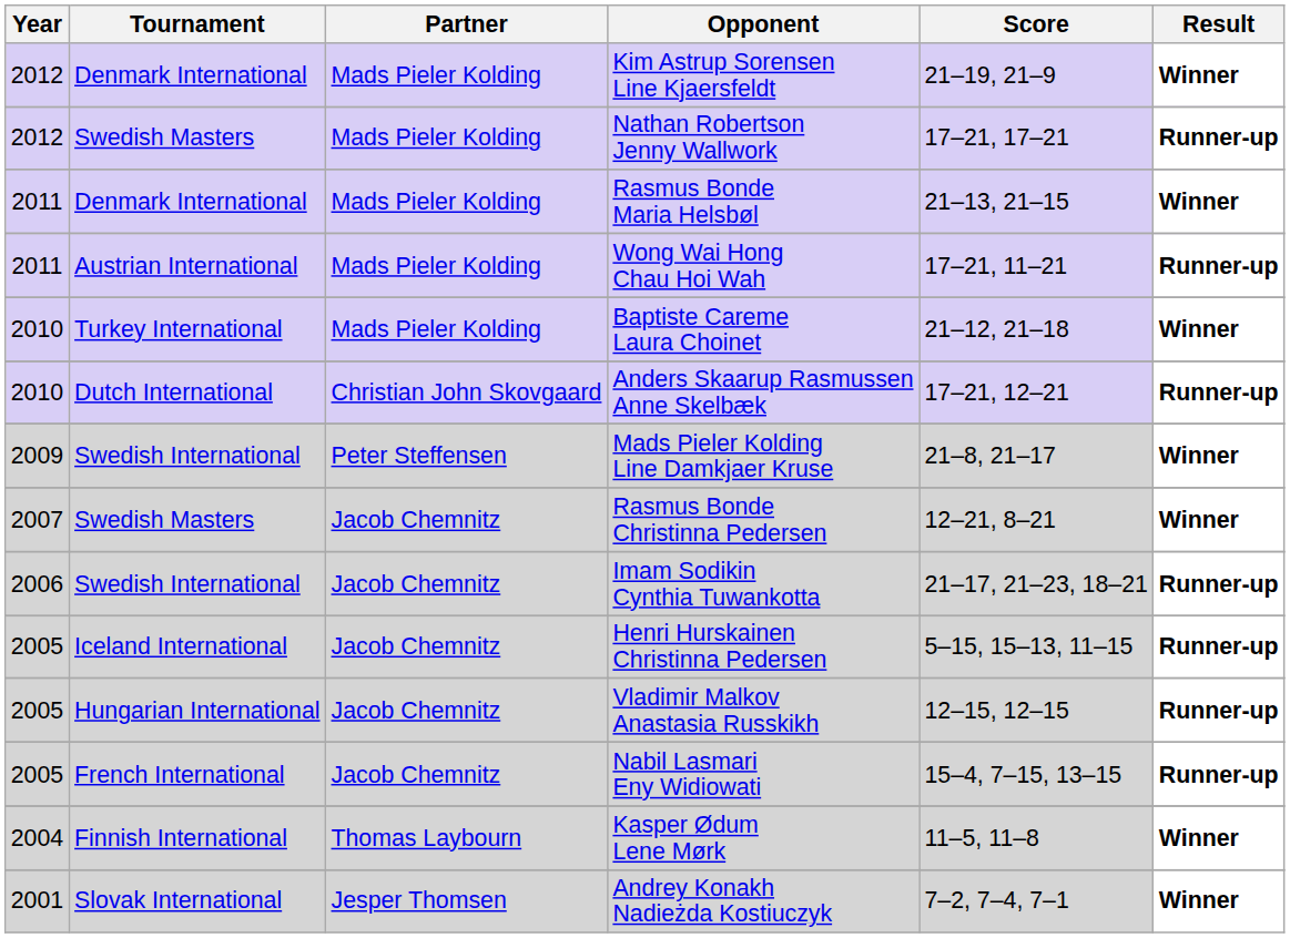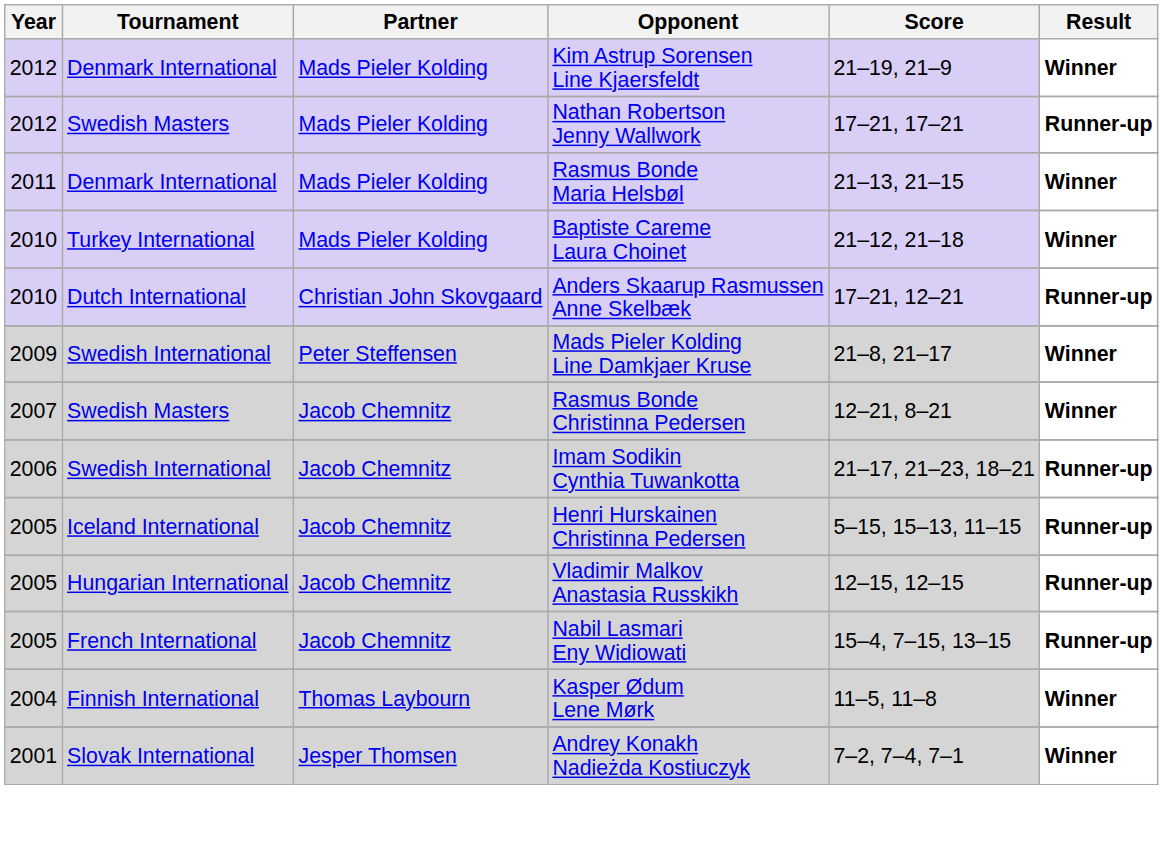 <table class="sortable wikitable" style="font-size: 90%;">
 <tr>
 <th>Year</th>
 <th>Tournament</th>
 <th>Partner</th>
 <th>Opponent</th>
 <th>Score</th>
 <th>Result</th>
 </tr>
 <tr style="background:#D8CEF6">
 <td align="center">2012</td>
 <td align="left"><a href='#'>Denmark International</a></td>
 <td align="left"> <a href='#'>Mads Pieler Kolding</a></td>
 <td align="left"> <a href='#'>Kim Astrup Sorensen</a> <br>  <a href='#'>Line Kjaersfeldt</a></td>
 <td align="left">21–19, 21–9</td>
 <td style="text-align:left; background:white"> <strong>Winner</strong></td>
 </tr>
 <tr>
 </tr>
 <tr style="background:#D8CEF6">
 <td align="center">2012</td>
 <td align="left"><a href='#'>Swedish Masters</a></td>
 <td align="left"> <a href='#'>Mads Pieler Kolding</a></td>
 <td align="left"> <a href='#'>Nathan Robertson</a> <br>  <a href='#'>Jenny Wallwork</a></td>
 <td align="left">17–21, 17–21</td>
 <td style="text-align:left; background:white"> <strong>Runner-up</strong></td>
 </tr>
 <tr>
 </tr>
 <tr style="background:#D8CEF6">
 <td align="center">2011</td>
 <td align="left"><a href='#'>Denmark International</a></td>
 <td align="left"> <a href='#'>Mads Pieler Kolding</a></td>
 <td align="left"> <a href='#'>Rasmus Bonde</a> <br>  <a href='#'>Maria Helsbøl</a></td>
 <td align="left">21–13, 21–15</td>
 <td style="text-align:left; background:white"> <strong>Winner</strong></td>
 </tr>
 <tr>
-</tr>
-<tr style="background:#D8CEF6">
-<td align="center">2011</td>
-<td align="left"><a href='#'>Austrian International</a></td>
-<td align="left"> <a href='#'>Mads Pieler Kolding</a></td>
-<td align="left"> <a href='#'>Wong Wai Hong</a> <br>  <a href='#'>Chau Hoi Wah</a></td>
-<td align="left">17–21, 11–21</td>
-<td style="text-align:left; background:white"> <strong>Runner-up</strong></td>
 </tr>
 <tr>
 </tr>
 <tr style="background:#D8CEF6">
 <td align="center">2010</td>
 <td align="left"><a href='#'>Turkey International</a></td>
 <td align="left"> <a href='#'>Mads Pieler Kolding</a></td>
 <td align="left"> <a href='#'>Baptiste Careme</a> <br>  <a href='#'>Laura Choinet</a></td>
 <td align="left">21–12, 21–18</td>
 <td style="text-align:left; background:white"> <strong>Winner</strong></td>
 </tr>
 <tr>
 </tr>
 <tr style="background:#D8CEF6">
 <td align="center">2010</td>
 <td align="left"><a href='#'>Dutch International</a></td>
 <td align="left"> <a href='#'>Christian John Skovgaard</a></td>
 <td align="left"> <a href='#'>Anders Skaarup Rasmussen</a> <br>  <a href='#'>Anne Skelbæk</a></td>
 <td align="left">17–21, 12–21</td>
 <td style="text-align:left; background:white"> <strong>Runner-up</strong></td>
 </tr>
 <tr>
 </tr>
 <tr style="background:#D5D5D5">
 <td align="center">2009</td>
 <td align="left"><a href='#'>Swedish International</a></td>
 <td align="left"> <a href='#'>Peter Steffensen</a></td>
 <td align="left"> <a href='#'>Mads Pieler Kolding</a> <br>  <a href='#'>Line Damkjaer Kruse</a></td>
 <td align="left">21–8, 21–17</td>
 <td style="text-align:left; background:white"> <strong>Winner</strong></td>
 </tr>
 <tr>
 </tr>
 <tr style="background:#D5D5D5">
 <td align="center">2007</td>
 <td align="left"><a href='#'>Swedish Masters</a></td>
 <td align="left"> <a href='#'>Jacob Chemnitz</a></td>
 <td align="left"> <a href='#'>Rasmus Bonde</a> <br>  <a href='#'>Christinna Pedersen</a></td>
 <td align="left">12–21, 8–21</td>
 <td style="text-align:left; background:white"> <strong>Winner</strong></td>
 </tr>
 <tr>
 </tr>
 <tr style="background:#D5D5D5">
 <td align="center">2006</td>
 <td align="left"><a href='#'>Swedish International</a></td>
 <td align="left"> <a href='#'>Jacob Chemnitz</a></td>
 <td align="left"> <a href='#'>Imam Sodikin</a> <br>  <a href='#'>Cynthia Tuwankotta</a></td>
 <td align="left">21–17, 21–23, 18–21</td>
 <td style="text-align:left; background:white"> <strong>Runner-up</strong></td>
 </tr>
 <tr>
 </tr>
 <tr style="background:#D5D5D5">
 <td align="center">2005</td>
 <td align="left"><a href='#'>Iceland International</a></td>
 <td align="left"> <a href='#'>Jacob Chemnitz</a></td>
 <td align="left"> <a href='#'>Henri Hurskainen</a> <br>  <a href='#'>Christinna Pedersen</a></td>
 <td align="left">5–15, 15–13, 11–15</td>
 <td style="text-align:left; background:white"> <strong>Runner-up</strong></td>
 </tr>
 <tr>
 </tr>
 <tr style="background:#D5D5D5">
 <td align="center">2005</td>
 <td align="left"><a href='#'>Hungarian International</a></td>
 <td align="left"> <a href='#'>Jacob Chemnitz</a></td>
 <td align="left"> <a href='#'>Vladimir Malkov</a> <br>  <a href='#'>Anastasia Russkikh</a></td>
 <td align="left">12–15, 12–15</td>
 <td style="text-align:left; background:white"> <strong>Runner-up</strong></td>
 </tr>
 <tr>
 </tr>
 <tr style="background:#D5D5D5">
 <td align="center">2005</td>
 <td align="left"><a href='#'>French International</a></td>
 <td align="left"> <a href='#'>Jacob Chemnitz</a></td>
 <td align="left"> <a href='#'>Nabil Lasmari</a> <br>  <a href='#'>Eny Widiowati</a></td>
 <td align="left">15–4, 7–15, 13–15</td>
 <td style="text-align:left; background:white"> <strong>Runner-up</strong></td>
 </tr>
 <tr>
 </tr>
 <tr style="background:#D5D5D5">
 <td align="center">2004</td>
 <td align="left"><a href='#'>Finnish International</a></td>
 <td align="left"> <a href='#'>Thomas Laybourn</a></td>
 <td align="left"> <a href='#'>Kasper Ødum</a> <br>  <a href='#'>Lene Mørk</a></td>
 <td align="left">11–5, 11–8</td>
 <td style="text-align:left; background:white"> <strong>Winner</strong></td>
 </tr>
 <tr>
 </tr>
 <tr style="background:#D5D5D5">
 <td align="center">2001</td>
 <td align="left"><a href='#'>Slovak International</a></td>
 <td align="left"> <a href='#'>Jesper Thomsen</a></td>
 <td align="left"> <a href='#'>Andrey Konakh</a> <br>  <a href='#'>Nadieżda Kostiuczyk</a></td>
 <td align="left">7–2, 7–4, 7–1</td>
 <td style="text-align:left; background:white"> <strong>Winner</strong></td>
 </tr>
 </table>
